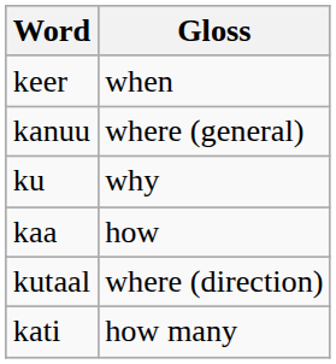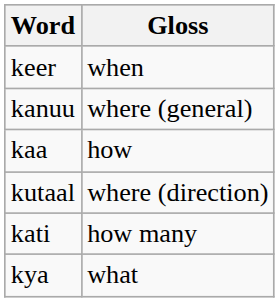 <table class="wikitable">
 <tr>
 <th>Word</th>
 <th>Gloss</th>
 </tr>
 <tr>
 <td>keer</td>
 <td>when</td>
 </tr>
 <tr>
 <td>kanuu</td>
 <td>where (general)</td>
 </tr>
 <tr>
-<td>ku</td>
-<td>why</td>
-</tr>
-<tr>
 <td>kaa</td>
 <td>how</td>
 </tr>
 <tr>
 <td>kutaal</td>
 <td>where (direction)</td>
 </tr>
 <tr>
 <td>kati</td>
 <td>how many</td>
 </tr>
+<tr>
+<td>kya</td>
+<td>what</td>
+</tr>
 </table>
